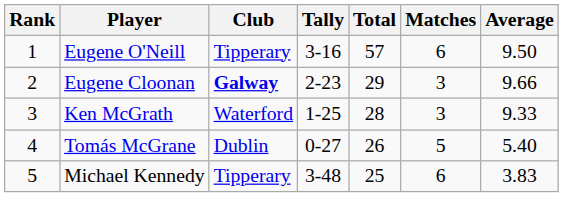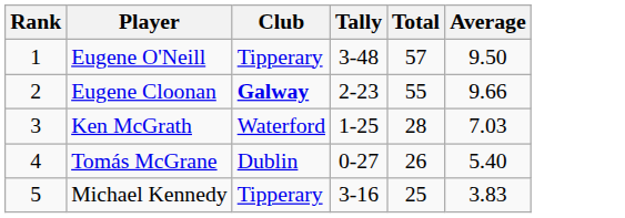 <table class="wikitable">
 <tr>
 <th>Rank</th>
 <th>Player</th>
 <th>Club</th>
 <th>Tally</th>
 <th>Total</th>
-<th>Matches</th>
 <th>Average</th>
 </tr>
 <tr>
 <td rowspan=1 align=center>1</td>
 <td><a href='#'>Eugene O'Neill</a></td>
 <td><a href='#'>Tipperary</a></td>
-<td align=center>3-16</td>
+<td align=center>3-48</td>
 <td align=center>57</td>
-<td align=center>6</td>
 <td align=center>9.50</td>
 </tr>
 <tr>
 <td rowspan=1 align=center>2</td>
 <td><a href='#'>Eugene Cloonan</a></td>
 <td><strong><a href='#'>Galway</a></strong></td>
 <td align=center>2-23</td>
-<td align=center>29</td>
-<td align=center>3</td>
+<td align=center>55</td>
 <td align=center>9.66</td>
 </tr>
 <tr>
 <td rowspan=1 align=center>3</td>
 <td><a href='#'>Ken McGrath</a></td>
 <td><a href='#'>Waterford</a></td>
 <td align=center>1-25</td>
 <td align=center>28</td>
-<td align=center>3</td>
-<td align=center>9.33</td>
+<td align=center>7.03</td>
 </tr>
 <tr>
 <td rowspan=1 align=center>4</td>
 <td><a href='#'>Tomás McGrane</a></td>
 <td><a href='#'>Dublin</a></td>
 <td align=center>0-27</td>
 <td align=center>26</td>
-<td align=center>5</td>
 <td align=center>5.40</td>
 </tr>
 <tr>
 <td rowspan=1 align=center>5</td>
 <td>Michael Kennedy</td>
 <td><a href='#'>Tipperary</a></td>
-<td align=center>3-48</td>
+<td align=center>3-16</td>
 <td align=center>25</td>
-<td align=center>6</td>
 <td align=center>3.83</td>
 </tr>
 </table>
